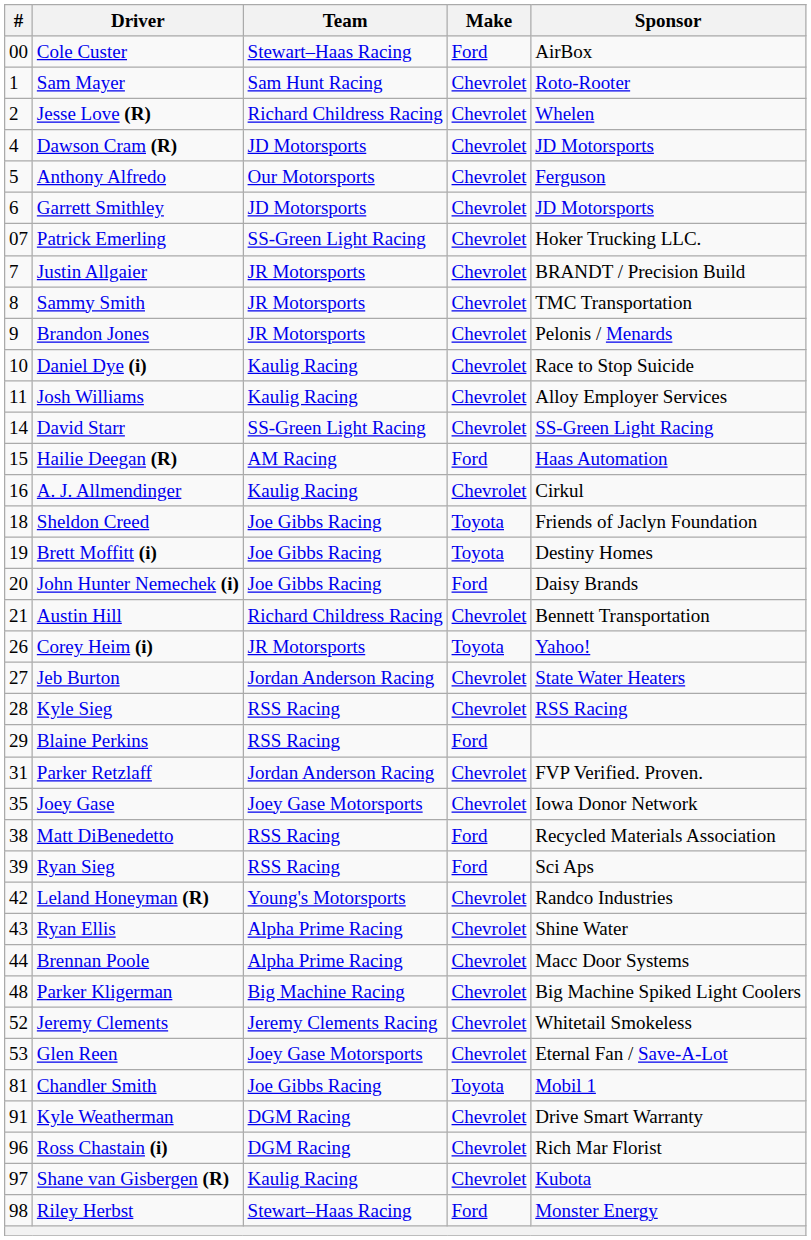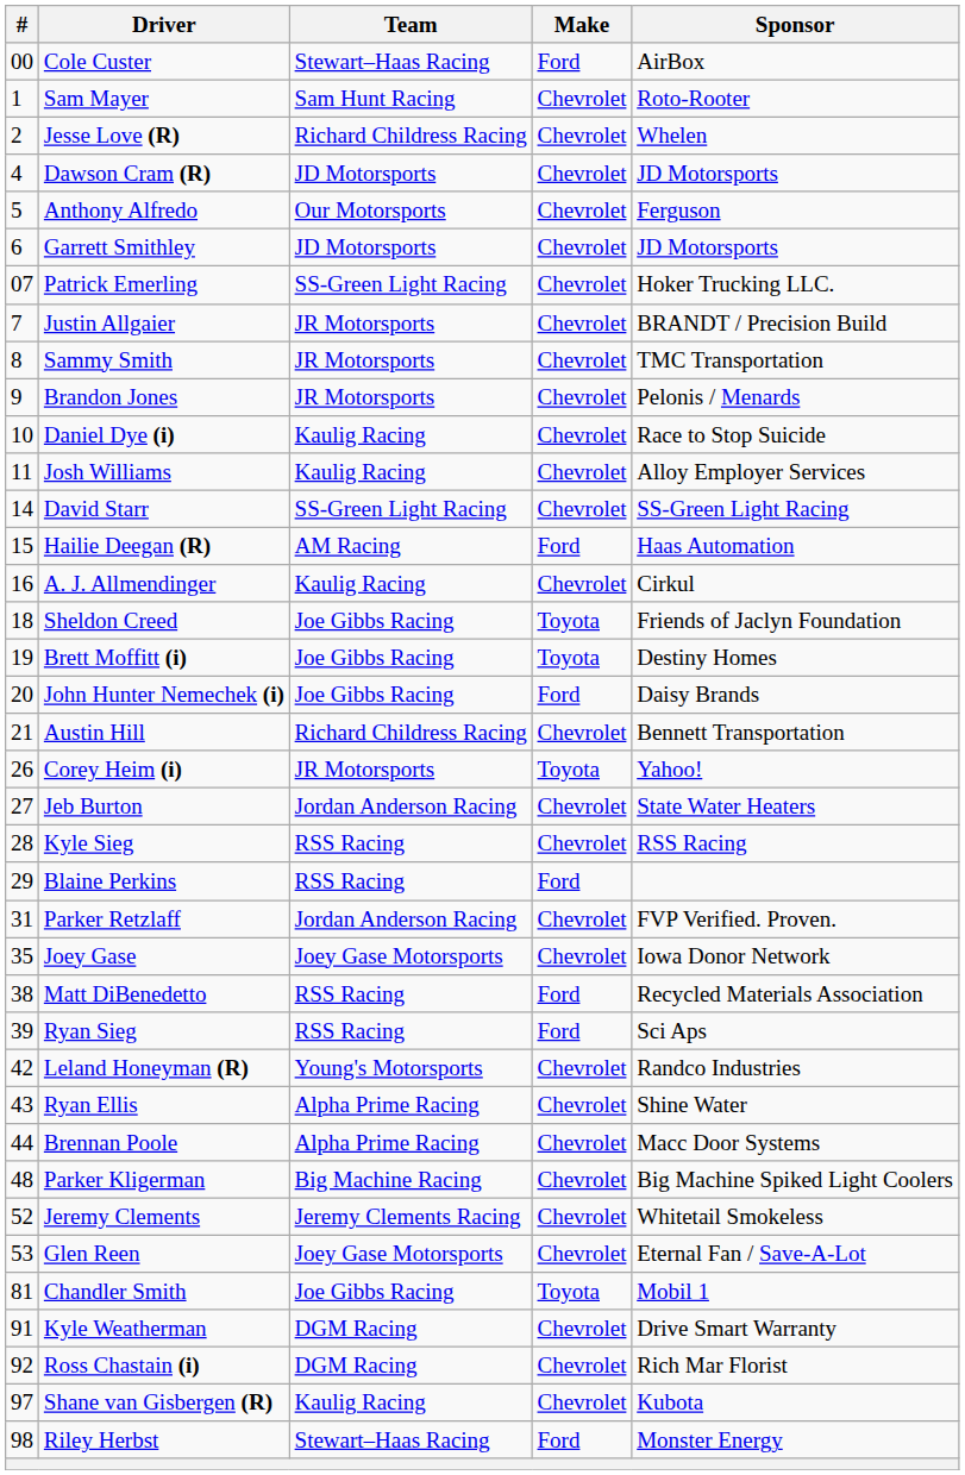 <table class="wikitable" style="font-size: 95%;">
 <tr>
 <th>#</th>
 <th>Driver</th>
 <th>Team</th>
 <th>Make</th>
 <th>Sponsor</th>
 </tr>
 <tr>
 <td>00</td>
 <td><a href='#'>Cole Custer</a></td>
 <td><a href='#'>Stewart–Haas Racing</a></td>
 <td><a href='#'>Ford</a></td>
 <td>AirBox</td>
 </tr>
 <tr>
 <td>1</td>
 <td><a href='#'>Sam Mayer</a></td>
 <td><a href='#'>Sam Hunt Racing</a></td>
 <td><a href='#'>Chevrolet</a></td>
 <td><a href='#'>Roto-Rooter</a></td>
 </tr>
 <tr>
 <td>2</td>
 <td><a href='#'>Jesse Love</a> <strong>(R)</strong></td>
 <td nowrap=""><a href='#'>Richard Childress Racing</a></td>
 <td><a href='#'>Chevrolet</a></td>
 <td><a href='#'>Whelen</a></td>
 </tr>
 <tr>
 <td>4</td>
 <td><a href='#'>Dawson Cram</a> <strong>(R)</strong></td>
 <td><a href='#'>JD Motorsports</a></td>
 <td><a href='#'>Chevrolet</a></td>
 <td><a href='#'>JD Motorsports</a></td>
 </tr>
 <tr>
 <td>5</td>
 <td><a href='#'>Anthony Alfredo</a></td>
 <td><a href='#'>Our Motorsports</a></td>
 <td><a href='#'>Chevrolet</a></td>
 <td><a href='#'>Ferguson</a></td>
 </tr>
 <tr>
 <td>6</td>
 <td><a href='#'>Garrett Smithley</a></td>
 <td><a href='#'>JD Motorsports</a></td>
 <td><a href='#'>Chevrolet</a></td>
 <td><a href='#'>JD Motorsports</a></td>
 </tr>
 <tr>
 <td>07</td>
 <td><a href='#'>Patrick Emerling</a></td>
 <td><a href='#'>SS-Green Light Racing</a></td>
 <td><a href='#'>Chevrolet</a></td>
 <td>Hoker Trucking LLC.</td>
 </tr>
 <tr>
 <td>7</td>
 <td><a href='#'>Justin Allgaier</a></td>
 <td><a href='#'>JR Motorsports</a></td>
 <td><a href='#'>Chevrolet</a></td>
 <td nowrap="">BRANDT / Precision Build</td>
 </tr>
 <tr>
 <td>8</td>
 <td><a href='#'>Sammy Smith</a></td>
 <td><a href='#'>JR Motorsports</a></td>
 <td><a href='#'>Chevrolet</a></td>
 <td>TMC Transportation</td>
 </tr>
 <tr>
 <td>9</td>
 <td><a href='#'>Brandon Jones</a></td>
 <td><a href='#'>JR Motorsports</a></td>
 <td><a href='#'>Chevrolet</a></td>
 <td>Pelonis / <a href='#'>Menards</a></td>
 </tr>
 <tr>
 <td>10</td>
 <td><a href='#'>Daniel Dye</a> <strong>(i)</strong></td>
 <td><a href='#'>Kaulig Racing</a></td>
 <td><a href='#'>Chevrolet</a></td>
 <td>Race to Stop Suicide</td>
 </tr>
 <tr>
 <td>11</td>
 <td><a href='#'>Josh Williams</a></td>
 <td><a href='#'>Kaulig Racing</a></td>
 <td><a href='#'>Chevrolet</a></td>
 <td>Alloy Employer Services</td>
 </tr>
 <tr>
 <td>14</td>
 <td><a href='#'>David Starr</a></td>
 <td><a href='#'>SS-Green Light Racing</a></td>
 <td><a href='#'>Chevrolet</a></td>
 <td><a href='#'>SS-Green Light Racing</a></td>
 </tr>
 <tr>
 <td>15</td>
 <td><a href='#'>Hailie Deegan</a> <strong>(R)</strong></td>
 <td><a href='#'>AM Racing</a></td>
 <td><a href='#'>Ford</a></td>
 <td><a href='#'>Haas Automation</a></td>
 </tr>
 <tr>
 <td>16</td>
 <td><a href='#'>A. J. Allmendinger</a></td>
 <td><a href='#'>Kaulig Racing</a></td>
 <td><a href='#'>Chevrolet</a></td>
 <td>Cirkul</td>
 </tr>
 <tr>
 <td>18</td>
 <td><a href='#'>Sheldon Creed</a></td>
 <td><a href='#'>Joe Gibbs Racing</a></td>
 <td><a href='#'>Toyota</a></td>
 <td>Friends of Jaclyn Foundation</td>
 </tr>
 <tr>
 <td>19</td>
 <td><a href='#'>Brett Moffitt</a> <strong>(i)</strong></td>
 <td><a href='#'>Joe Gibbs Racing</a></td>
 <td><a href='#'>Toyota</a></td>
 <td>Destiny Homes</td>
 </tr>
 <tr>
 <td>20</td>
 <td nowrap=""><a href='#'>John Hunter Nemechek</a> <strong>(i)</strong></td>
 <td><a href='#'>Joe Gibbs Racing</a></td>
 <td><a href='#'>Ford</a></td>
 <td>Daisy Brands</td>
 </tr>
 <tr>
 <td>21</td>
 <td><a href='#'>Austin Hill</a></td>
 <td><a href='#'>Richard Childress Racing</a></td>
 <td><a href='#'>Chevrolet</a></td>
 <td>Bennett Transportation</td>
 </tr>
 <tr>
 <td>26</td>
 <td><a href='#'>Corey Heim</a> <strong>(i)</strong></td>
 <td><a href='#'>JR Motorsports</a></td>
 <td><a href='#'>Toyota</a></td>
 <td><a href='#'>Yahoo!</a></td>
 </tr>
 <tr>
 <td>27</td>
 <td><a href='#'>Jeb Burton</a></td>
 <td><a href='#'>Jordan Anderson Racing</a></td>
 <td><a href='#'>Chevrolet</a></td>
 <td><a href='#'>State Water Heaters</a></td>
 </tr>
 <tr>
 <td>28</td>
 <td><a href='#'>Kyle Sieg</a></td>
 <td><a href='#'>RSS Racing</a></td>
 <td><a href='#'>Chevrolet</a></td>
 <td><a href='#'>RSS Racing</a></td>
 </tr>
 <tr>
 <td>29</td>
 <td><a href='#'>Blaine Perkins</a></td>
 <td><a href='#'>RSS Racing</a></td>
 <td><a href='#'>Ford</a></td>
 <td></td>
 </tr>
 <tr>
 <td>31</td>
 <td><a href='#'>Parker Retzlaff</a></td>
 <td><a href='#'>Jordan Anderson Racing</a></td>
 <td><a href='#'>Chevrolet</a></td>
 <td>FVP Verified. Proven.</td>
 </tr>
 <tr>
 <td>35</td>
 <td><a href='#'>Joey Gase</a></td>
 <td><a href='#'>Joey Gase Motorsports</a></td>
 <td><a href='#'>Chevrolet</a></td>
 <td>Iowa Donor Network</td>
 </tr>
 <tr>
 <td>38</td>
 <td><a href='#'>Matt DiBenedetto</a></td>
 <td><a href='#'>RSS Racing</a></td>
 <td><a href='#'>Ford</a></td>
 <td>Recycled Materials Association</td>
 </tr>
 <tr>
 <td>39</td>
 <td><a href='#'>Ryan Sieg</a></td>
 <td><a href='#'>RSS Racing</a></td>
 <td><a href='#'>Ford</a></td>
 <td>Sci Aps</td>
 </tr>
 <tr>
 <td>42</td>
 <td><a href='#'>Leland Honeyman</a> <strong>(R)</strong></td>
 <td><a href='#'>Young's Motorsports</a></td>
 <td><a href='#'>Chevrolet</a></td>
 <td>Randco Industries</td>
 </tr>
 <tr>
 <td>43</td>
 <td><a href='#'>Ryan Ellis</a></td>
 <td><a href='#'>Alpha Prime Racing</a></td>
 <td><a href='#'>Chevrolet</a></td>
 <td>Shine Water</td>
 </tr>
 <tr>
 <td>44</td>
 <td><a href='#'>Brennan Poole</a></td>
 <td><a href='#'>Alpha Prime Racing</a></td>
 <td><a href='#'>Chevrolet</a></td>
 <td>Macc Door Systems</td>
 </tr>
 <tr>
 <td>48</td>
 <td><a href='#'>Parker Kligerman</a></td>
 <td><a href='#'>Big Machine Racing</a></td>
 <td><a href='#'>Chevrolet</a></td>
 <td nowrap="">Big Machine Spiked Light Coolers</td>
 </tr>
 <tr>
 <td>52</td>
 <td><a href='#'>Jeremy Clements</a></td>
 <td><a href='#'>Jeremy Clements Racing</a></td>
 <td><a href='#'>Chevrolet</a></td>
 <td>Whitetail Smokeless</td>
 </tr>
 <tr>
 <td>53</td>
 <td><a href='#'>Glen Reen</a></td>
 <td><a href='#'>Joey Gase Motorsports</a></td>
 <td><a href='#'>Chevrolet</a></td>
 <td>Eternal Fan / <a href='#'>Save-A-Lot</a></td>
 </tr>
 <tr>
 <td>81</td>
 <td><a href='#'>Chandler Smith</a></td>
 <td><a href='#'>Joe Gibbs Racing</a></td>
 <td><a href='#'>Toyota</a></td>
 <td><a href='#'>Mobil 1</a></td>
 </tr>
 <tr>
 <td>91</td>
 <td><a href='#'>Kyle Weatherman</a></td>
 <td><a href='#'>DGM Racing</a></td>
 <td><a href='#'>Chevrolet</a></td>
 <td>Drive Smart Warranty</td>
 </tr>
 <tr>
-<td>96</td>
+<td>92</td>
 <td><a href='#'>Ross Chastain</a> <strong>(i)</strong></td>
 <td><a href='#'>DGM Racing</a></td>
 <td><a href='#'>Chevrolet</a></td>
 <td>Rich Mar Florist</td>
 </tr>
 <tr>
 <td>97</td>
 <td nowrap=""><a href='#'>Shane van Gisbergen</a> <strong>(R)</strong></td>
 <td><a href='#'>Kaulig Racing</a></td>
 <td><a href='#'>Chevrolet</a></td>
 <td><a href='#'>Kubota</a></td>
 </tr>
 <tr>
 <td>98</td>
 <td><a href='#'>Riley Herbst</a></td>
 <td><a href='#'>Stewart–Haas Racing</a></td>
 <td><a href='#'>Ford</a></td>
 <td><a href='#'>Monster Energy</a></td>
 </tr>
 <tr>
 <th colspan="5"></th>
 </tr>
 </table>
